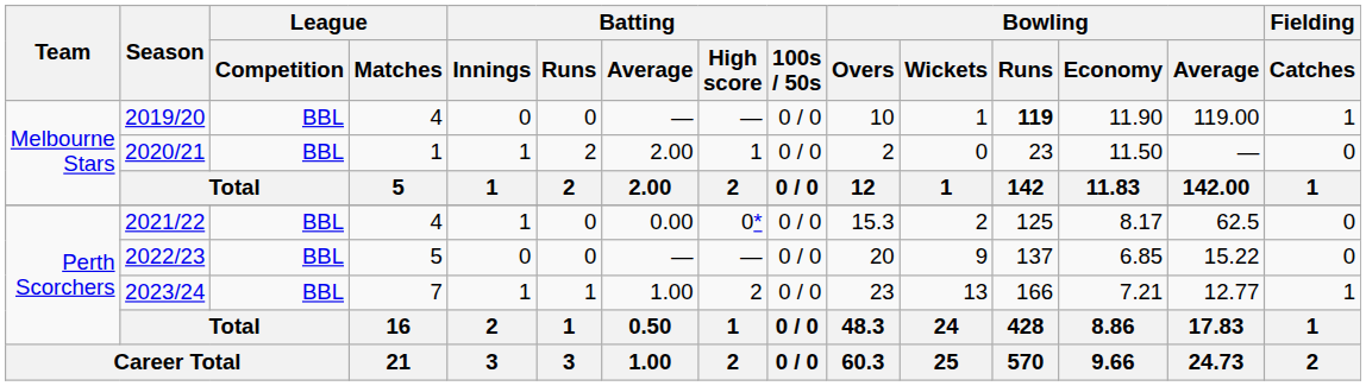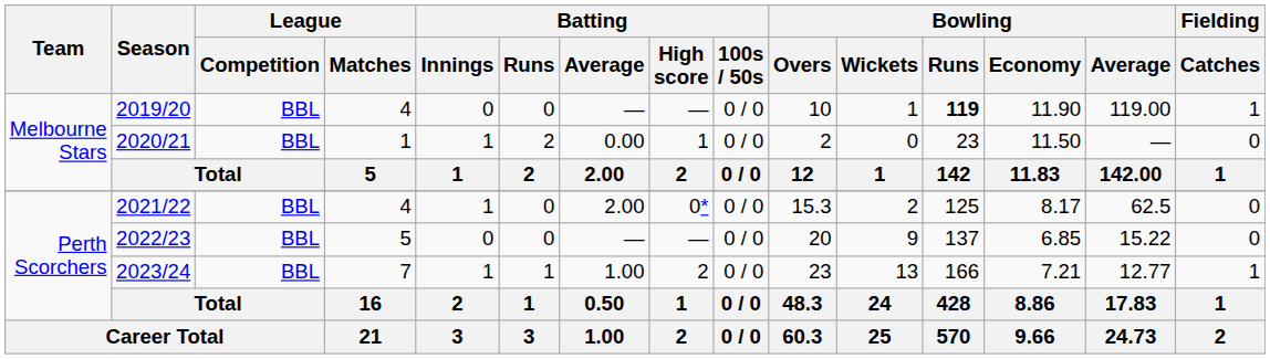 <table class="wikitable" style="text-align:right;">
 <tr>
 <th rowspan="2">Team</th>
 <th rowspan="2">Season</th>
 <th colspan="2">League</th>
 <th colspan="5">Batting</th>
 <th colspan="5">Bowling</th>
 <th colspan="2">Fielding</th>
 </tr>
 <tr>
 <th>Competition</th>
 <th>Matches</th>
 <th>Innings</th>
 <th>Runs</th>
 <th>Average</th>
 <th>High score</th>
 <th>100s / 50s</th>
 <th>Overs</th>
 <th>Wickets</th>
 <th>Runs</th>
 <th>Economy</th>
 <th>Average</th>
 <th>Catches</th>
 </tr>
 <tr>
 <td rowspan="3"><a href='#'>Melbourne Stars</a></td>
 <td><a href='#'>2019/20</a></td>
 <td><a href='#'>BBL</a></td>
 <td>4</td>
 <td>0</td>
 <td>0</td>
 <td>—</td>
 <td>—</td>
 <td>0 / 0</td>
 <td>10</td>
 <td>1</td>
 <td><strong>119</strong></td>
 <td>11.90</td>
 <td>119.00</td>
 <td>1</td>
 </tr>
 <tr>
 <td><a href='#'>2020/21</a></td>
 <td><a href='#'>BBL</a></td>
 <td>1</td>
 <td>1</td>
 <td>2</td>
-<td>2.00</td>
+<td>0.00</td>
 <td>1</td>
 <td>0 / 0</td>
 <td>2</td>
 <td>0</td>
 <td>23</td>
 <td>11.50</td>
 <td>—</td>
 <td>0</td>
 </tr>
 <tr>
 <th colspan="2">Total</th>
 <th>5</th>
 <th>1</th>
 <th>2</th>
 <th>2.00</th>
 <th>2</th>
 <th>0 / 0</th>
 <th>12</th>
 <th>1</th>
 <th>142</th>
 <th>11.83</th>
 <th>142.00</th>
 <th>1</th>
 </tr>
 <tr>
 </tr>
 <tr>
 <td rowspan="4"><a href='#'>Perth Scorchers</a></td>
 <td><a href='#'>2021/22</a></td>
 <td><a href='#'>BBL</a></td>
 <td>4</td>
 <td>1</td>
 <td>0</td>
-<td>0.00</td>
+<td>2.00</td>
 <td>0<a href='#'>*</a></td>
 <td>0 / 0</td>
 <td>15.3</td>
 <td>2</td>
 <td>125</td>
 <td>8.17</td>
 <td>62.5</td>
 <td>0</td>
 </tr>
 <tr>
 <td><a href='#'>2022/23</a></td>
 <td><a href='#'>BBL</a></td>
 <td>5</td>
 <td>0</td>
 <td>0</td>
 <td>—</td>
 <td>—</td>
 <td>0 / 0</td>
 <td>20</td>
 <td>9</td>
 <td>137</td>
 <td>6.85</td>
 <td>15.22</td>
 <td>0</td>
 </tr>
 <tr>
 <td><a href='#'>2023/24</a></td>
 <td><a href='#'>BBL</a></td>
 <td>7</td>
 <td>1</td>
 <td>1</td>
 <td>1.00</td>
 <td>2</td>
 <td>0 / 0</td>
 <td>23</td>
 <td>13</td>
 <td>166</td>
 <td>7.21</td>
 <td>12.77</td>
 <td>1</td>
 </tr>
 <tr>
 <th colspan="2">Total</th>
 <th>16</th>
 <th>2</th>
 <th>1</th>
 <th>0.50</th>
 <th>1</th>
 <th>0 / 0</th>
 <th>48.3</th>
 <th>24</th>
 <th>428</th>
 <th>8.86</th>
 <th>17.83</th>
 <th>1</th>
 </tr>
 <tr>
 <th colspan="3">Career Total</th>
 <th>21</th>
 <th>3</th>
 <th>3</th>
 <th>1.00</th>
 <th>2</th>
 <th>0 / 0</th>
 <th>60.3</th>
 <th>25</th>
 <th>570</th>
 <th>9.66</th>
 <th>24.73</th>
 <th>2</th>
 </tr>
 </table>
